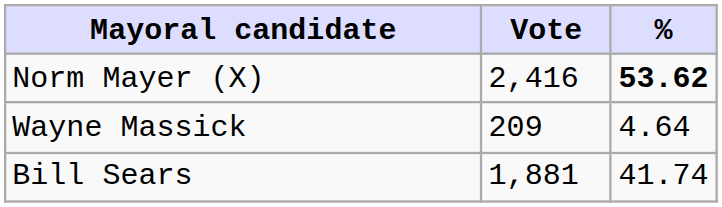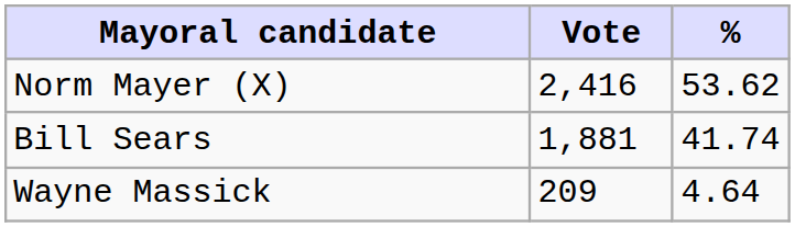 <table class="wikitable">
 <tr>
 <th style="background:#ddf; width:200px;">Mayoral candidate</th>
 <th style="background:#ddf; width:50px;">Vote</th>
 <th style="background:#ddf; width:30px;">%</th>
 </tr>
 <tr>
 <td>Norm Mayer (X)</td>
 <td>2,416</td>
-<td><strong>53.62</strong></td>
+<td>53.62</td>
+</tr>
+<tr>
+<td>Bill Sears</td>
+<td>1,881</td>
+<td>41.74</td>
 </tr>
 <tr>
 <td>Wayne Massick</td>
 <td>209</td>
 <td>4.64</td>
 </tr>
-<tr>
-<td>Bill Sears</td>
-<td>1,881</td>
-<td>41.74</td>
-</tr>
 </table>
